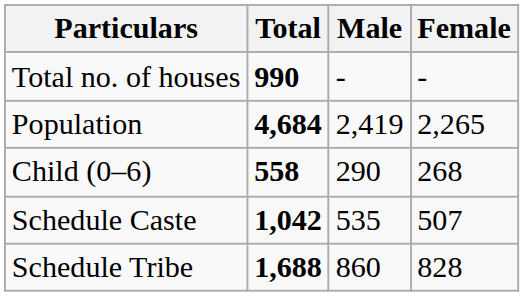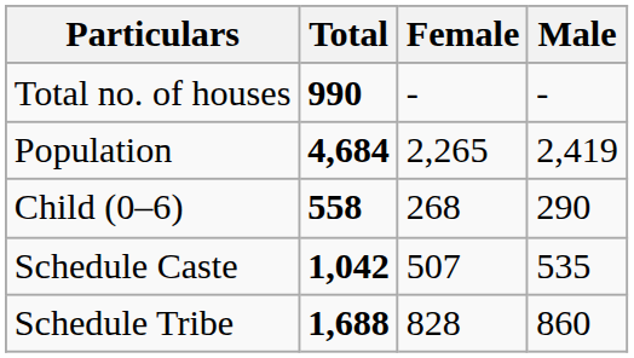 <table class="wikitable">
 <tr>
 <th>Particulars</th>
 <th>Total</th>
+<th>Female</th>
 <th>Male</th>
-<th>Female</th>
 </tr>
 <tr>
 <td>Total no. of houses</td>
 <td><strong>990</strong></td>
 <td>-</td>
 <td>-</td>
 </tr>
 <tr>
 <td>Population</td>
 <td><strong>4,684</strong></td>
+<td>2,265</td>
 <td>2,419</td>
-<td>2,265</td>
 </tr>
 <tr>
 <td>Child (0–6)</td>
 <td><strong>558</strong></td>
+<td>268</td>
 <td>290</td>
-<td>268</td>
 </tr>
 <tr>
 <td>Schedule Caste</td>
 <td><strong>1,042</strong></td>
+<td>507</td>
 <td>535</td>
-<td>507</td>
 </tr>
 <tr>
 <td>Schedule Tribe</td>
 <td><strong>1,688</strong></td>
+<td>828</td>
 <td>860</td>
-<td>828</td>
 </tr>
 </table>
